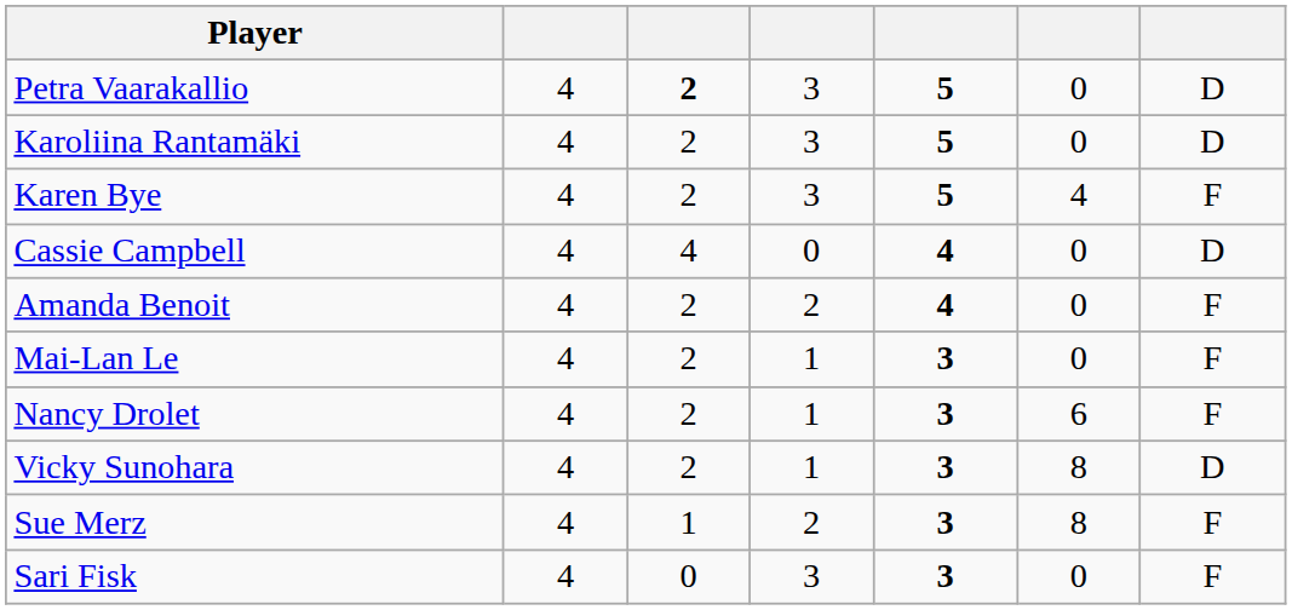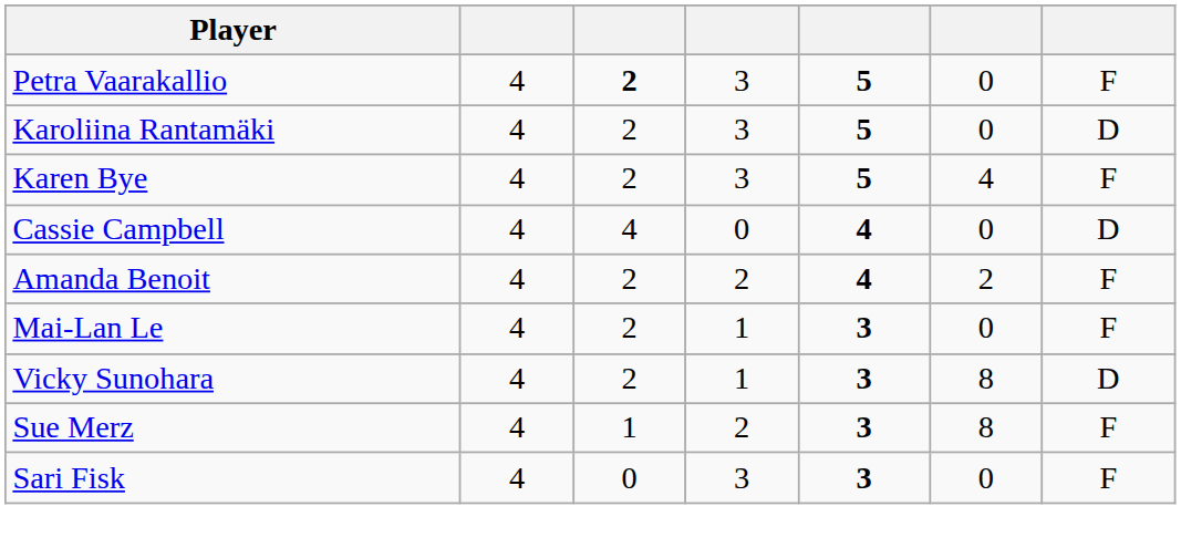 <table class="wikitable sortable" style="text-align:center;">
 <tr>
 <th style="width:225px;">Player</th>
 <th style="width:50px;"></th>
 <th style="width:50px;"></th>
 <th style="width:50px;"></th>
 <th style="width:60px;"></th>
 <th style="width:50px;"></th>
 <th style="width:60px;"></th>
 </tr>
 <tr>
 <td style="text-align:left;"> <a href='#'>Petra Vaarakallio</a></td>
 <td>4</td>
 <td><strong>2</strong></td>
 <td>3</td>
 <td><strong>5</strong></td>
 <td>0</td>
-<td>D</td>
+<td>F</td>
 </tr>
 <tr>
 <td style="text-align:left;"> <a href='#'>Karoliina Rantamäki</a></td>
 <td>4</td>
 <td>2</td>
 <td>3</td>
 <td><strong>5</strong></td>
 <td>0</td>
 <td>D</td>
 </tr>
 <tr>
 <td style="text-align:left;"> <a href='#'>Karen Bye</a></td>
 <td>4</td>
 <td>2</td>
 <td>3</td>
 <td><strong>5</strong></td>
 <td>4</td>
 <td>F</td>
 </tr>
 <tr>
 <td style="text-align:left;"> <a href='#'>Cassie Campbell</a></td>
 <td>4</td>
 <td>4</td>
 <td>0</td>
 <td><strong>4</strong></td>
 <td>0</td>
 <td>D</td>
 </tr>
 <tr>
 <td style="text-align:left;"> <a href='#'>Amanda Benoit</a></td>
 <td>4</td>
 <td>2</td>
 <td>2</td>
 <td><strong>4</strong></td>
-<td>0</td>
+<td>2</td>
 <td>F</td>
 </tr>
 <tr>
 <td style="text-align:left;"> <a href='#'>Mai-Lan Le</a></td>
 <td>4</td>
 <td>2</td>
 <td>1</td>
 <td><strong>3</strong></td>
 <td>0</td>
-<td>F</td>
-</tr>
-<tr>
-<td style="text-align:left;"> <a href='#'>Nancy Drolet</a></td>
-<td>4</td>
-<td>2</td>
-<td>1</td>
-<td><strong>3</strong></td>
-<td>6</td>
 <td>F</td>
 </tr>
 <tr>
 <td style="text-align:left;"> <a href='#'>Vicky Sunohara</a></td>
 <td>4</td>
 <td>2</td>
 <td>1</td>
 <td><strong>3</strong></td>
 <td>8</td>
 <td>D</td>
 </tr>
 <tr>
 <td style="text-align:left;"> <a href='#'>Sue Merz</a></td>
 <td>4</td>
 <td>1</td>
 <td>2</td>
 <td><strong>3</strong></td>
 <td>8</td>
 <td>F</td>
 </tr>
 <tr>
 <td style="text-align:left;"> <a href='#'>Sari Fisk</a></td>
 <td>4</td>
 <td>0</td>
 <td>3</td>
 <td><strong>3</strong></td>
 <td>0</td>
 <td>F</td>
 </tr>
 </table>
